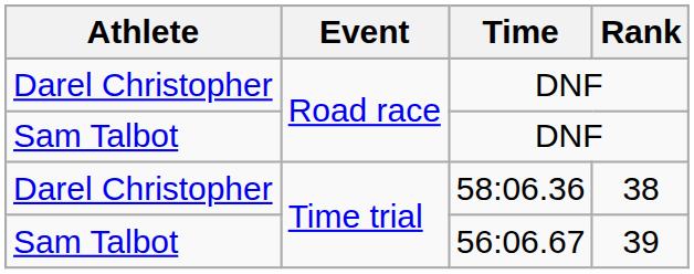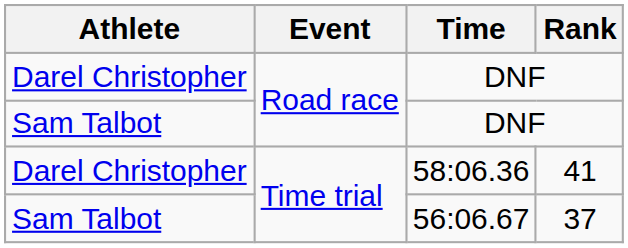 <table class=wikitable style="font-size:90%; text-align:center">
 <tr>
 <th>Athlete</th>
 <th>Event</th>
 <th>Time</th>
 <th>Rank</th>
 </tr>
 <tr>
 <td align=left><a href='#'>Darel Christopher</a></td>
 <td align=left rowspan=2><a href='#'>Road race</a></td>
 <td colspan=2>DNF</td>
 </tr>
 <tr>
 <td align=left><a href='#'>Sam Talbot</a></td>
 <td colspan=2>DNF</td>
 </tr>
 <tr>
 <td align=left><a href='#'>Darel Christopher</a></td>
 <td align=left rowspan=2><a href='#'>Time trial</a></td>
 <td>58:06.36</td>
-<td>38</td>
+<td>41</td>
 </tr>
 <tr>
 <td align=left><a href='#'>Sam Talbot</a></td>
 <td>56:06.67</td>
-<td>39</td>
+<td>37</td>
 </tr>
 </table>
